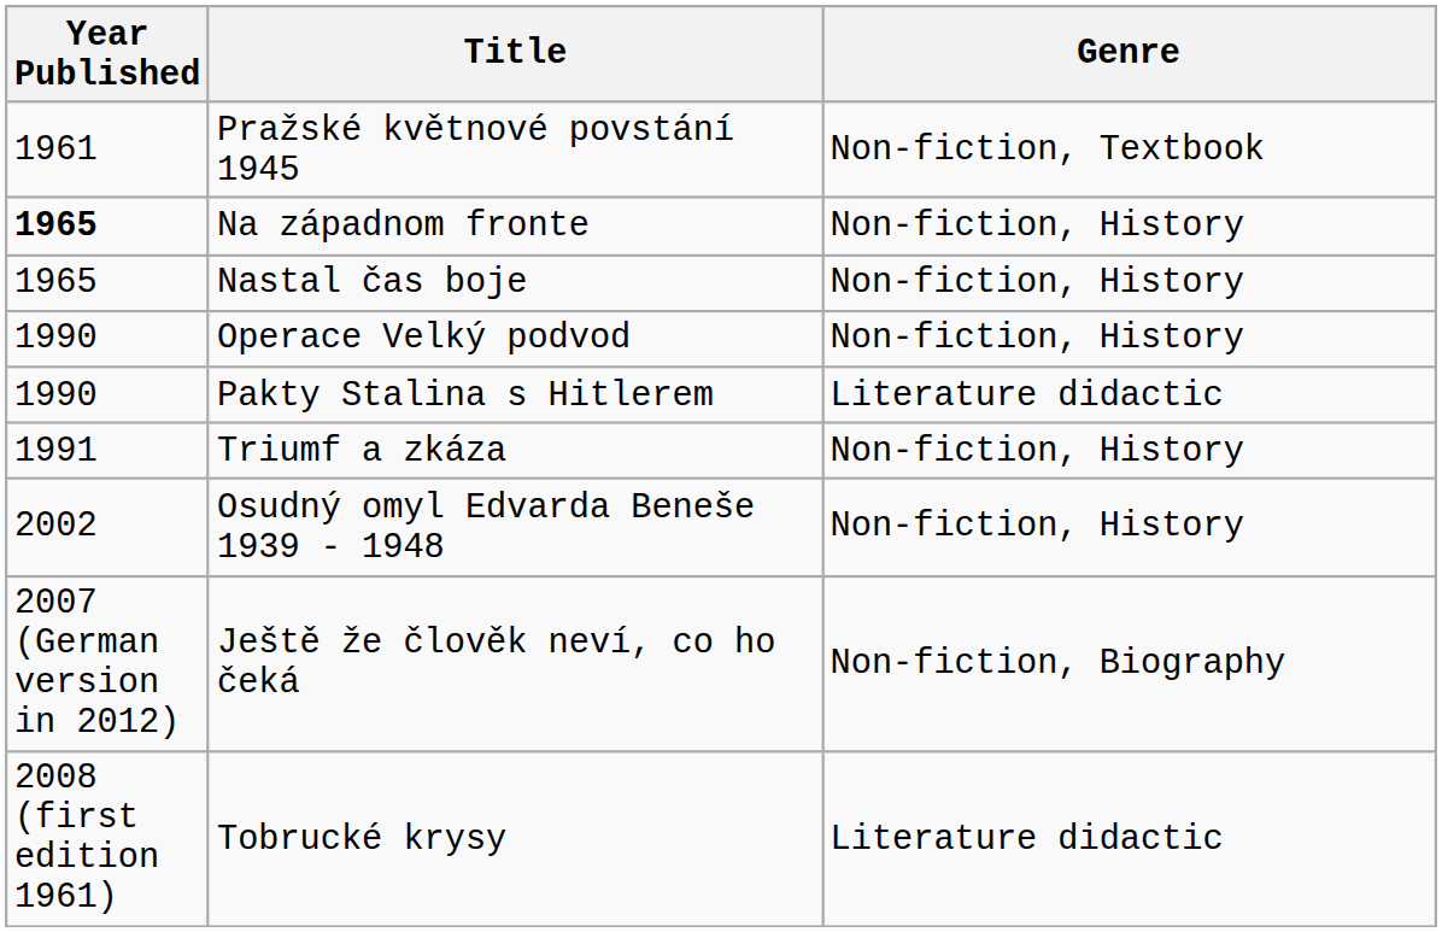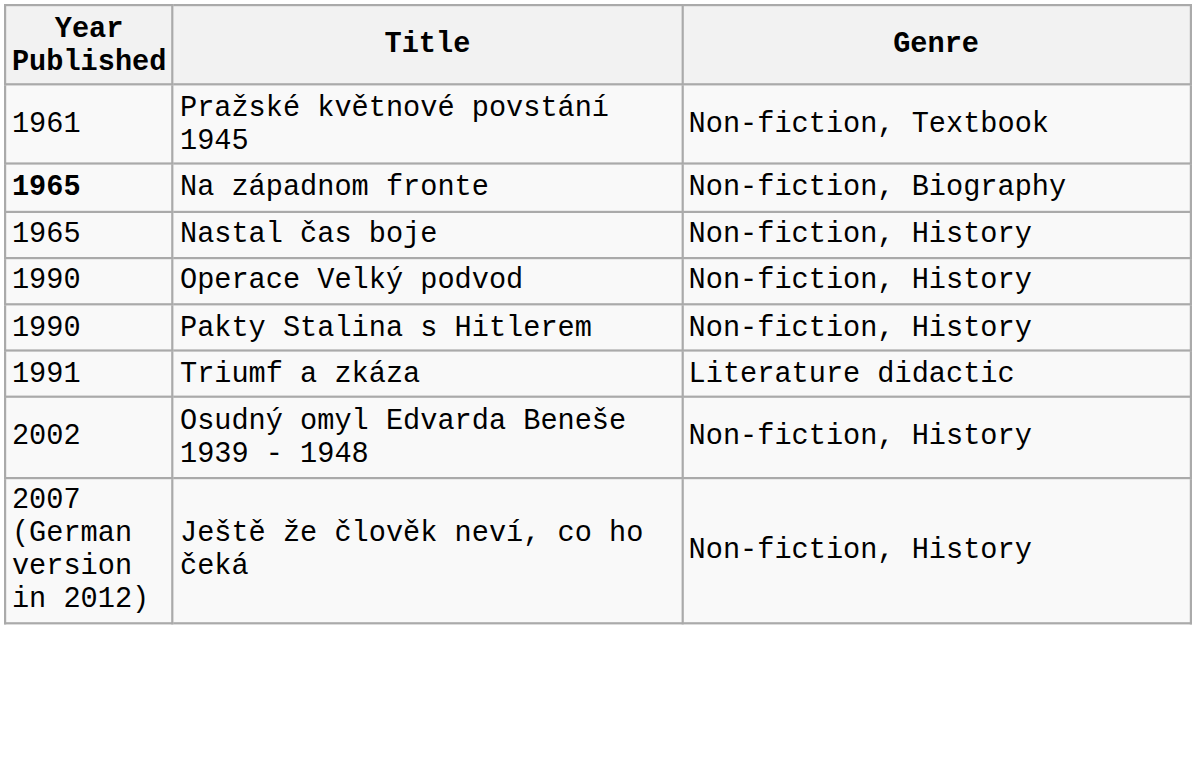 <table class="wikitable">
 <tr>
 <th scope="col" style="width: 50px;">Year Published</th>
 <th scope="col" style="width: 225px;">Title</th>
 <th scope="col" style="width: 225px;">Genre</th>
 </tr>
 <tr>
 <td>1961</td>
 <td>Pražské květnové povstání 1945</td>
 <td>Non-fiction, Textbook</td>
 </tr>
 <tr>
 <td><strong>1965</strong></td>
 <td>Na západnom fronte</td>
-<td>Non-fiction, History</td>
+<td>Non-fiction, Biography</td>
 </tr>
 <tr>
 <td>1965</td>
 <td>Nastal čas boje</td>
 <td>Non-fiction, History</td>
 </tr>
 <tr>
 <td>1990</td>
 <td>Operace Velký podvod</td>
 <td>Non-fiction, History</td>
 </tr>
 <tr>
 <td>1990</td>
 <td>Pakty Stalina s Hitlerem</td>
-<td>Literature didactic</td>
+<td>Non-fiction, History</td>
 </tr>
 <tr>
 <td>1991</td>
 <td>Triumf a zkáza</td>
-<td>Non-fiction, History</td>
+<td>Literature didactic</td>
 </tr>
 <tr>
 <td>2002</td>
 <td>Osudný omyl Edvarda Beneše 1939 - 1948</td>
 <td>Non-fiction, History</td>
 </tr>
 <tr>
 <td>2007 (German version in 2012)</td>
 <td>Ještě že člověk neví, co ho čeká</td>
-<td>Non-fiction, Biography</td>
-</tr>
-<tr>
-<td>2008 (first edition 1961)</td>
-<td>Tobrucké krysy</td>
-<td>Literature didactic</td>
+<td>Non-fiction, History</td>
 </tr>
 </table>
